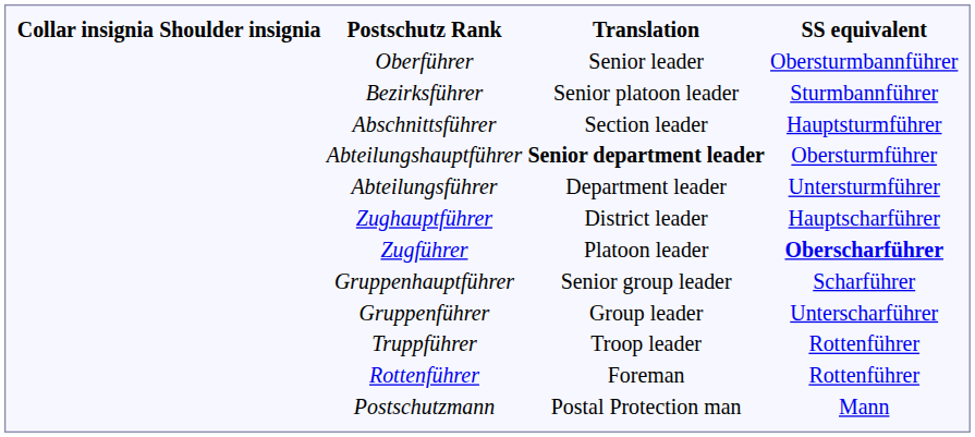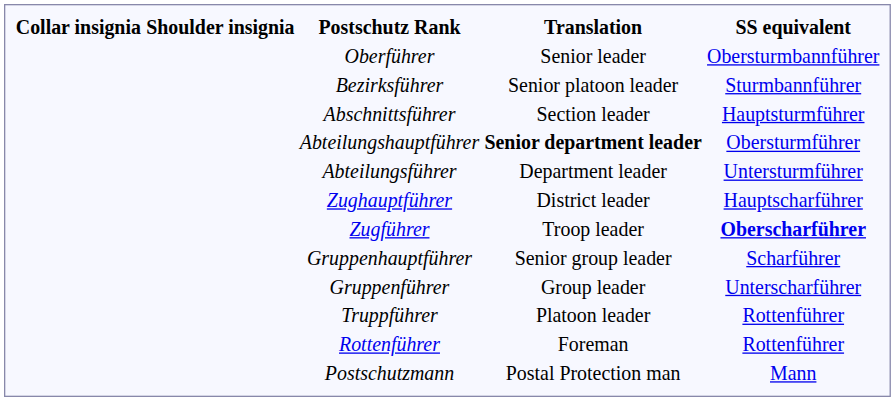 <table style="border:1px solid #8888aa; background-color:#f7f8ff; padding:5px; font-size:95%; margin: 0px 12px 12px 0px;">
 <tr style="text-align:center;">
 <th>Collar insignia</th>
 <th>Shoulder insignia</th>
 <th>Postschutz Rank</th>
 <th>Translation</th>
 <th>SS equivalent</th>
 </tr>
 <tr style="text-align:center;">
 <td></td>
 <td></td>
 <td><em>Oberführer</em></td>
 <td>Senior leader</td>
 <td><a href='#'>Obersturmbannführer</a></td>
 </tr>
 <tr style="text-align:center;">
 <td></td>
 <td></td>
 <td><em>Bezirksführer</em></td>
 <td>Senior platoon leader</td>
 <td><a href='#'>Sturmbannführer</a></td>
 </tr>
 <tr style="text-align:center;">
 <td></td>
 <td></td>
 <td><em>Abschnittsführer</em></td>
 <td>Section leader</td>
 <td><a href='#'>Hauptsturmführer</a></td>
 </tr>
 <tr style="text-align:center;">
 <td></td>
 <td></td>
 <td><em>Abteilungshauptführer</em></td>
 <td><strong>Senior department leader</strong></td>
 <td><a href='#'>Obersturmführer</a></td>
 </tr>
 <tr style="text-align:center;">
 <td></td>
 <td></td>
 <td><em>Abteilungsführer</em></td>
 <td>Department leader</td>
 <td><a href='#'>Untersturmführer</a></td>
 </tr>
 <tr style="text-align:center;">
 <td></td>
 <td></td>
 <td><em><a href='#'>Zughauptführer</a></em></td>
 <td>District leader</td>
 <td><a href='#'>Hauptscharführer</a></td>
 </tr>
 <tr style="text-align:center;">
 <td></td>
 <td></td>
 <td><em><a href='#'>Zugführer</a></em></td>
-<td>Platoon leader</td>
+<td>Troop leader</td>
 <td><strong><a href='#'>Oberscharführer</a></strong></td>
 </tr>
 <tr style="text-align:center;">
 <td></td>
 <td></td>
 <td><em>Gruppenhauptführer</em></td>
 <td>Senior group leader</td>
 <td><a href='#'>Scharführer</a></td>
 </tr>
 <tr style="text-align:center;">
 <td></td>
 <td></td>
 <td><em>Gruppenführer</em></td>
 <td>Group leader</td>
 <td><a href='#'>Unterscharführer</a></td>
 </tr>
 <tr style="text-align:center;">
 <td></td>
 <td></td>
 <td><em>Truppführer</em></td>
-<td>Troop leader</td>
+<td>Platoon leader</td>
 <td><a href='#'>Rottenführer</a></td>
 </tr>
 <tr style="text-align:center;">
 <td></td>
 <td></td>
 <td><em><a href='#'>Rottenführer</a></em></td>
 <td>Foreman</td>
 <td><a href='#'>Rottenführer</a></td>
 </tr>
 <tr style="text-align:center;">
 <td></td>
 <td></td>
 <td><em>Postschutzmann</em></td>
 <td>Postal Protection man</td>
 <td><a href='#'>Mann</a></td>
 </tr>
 </table>
